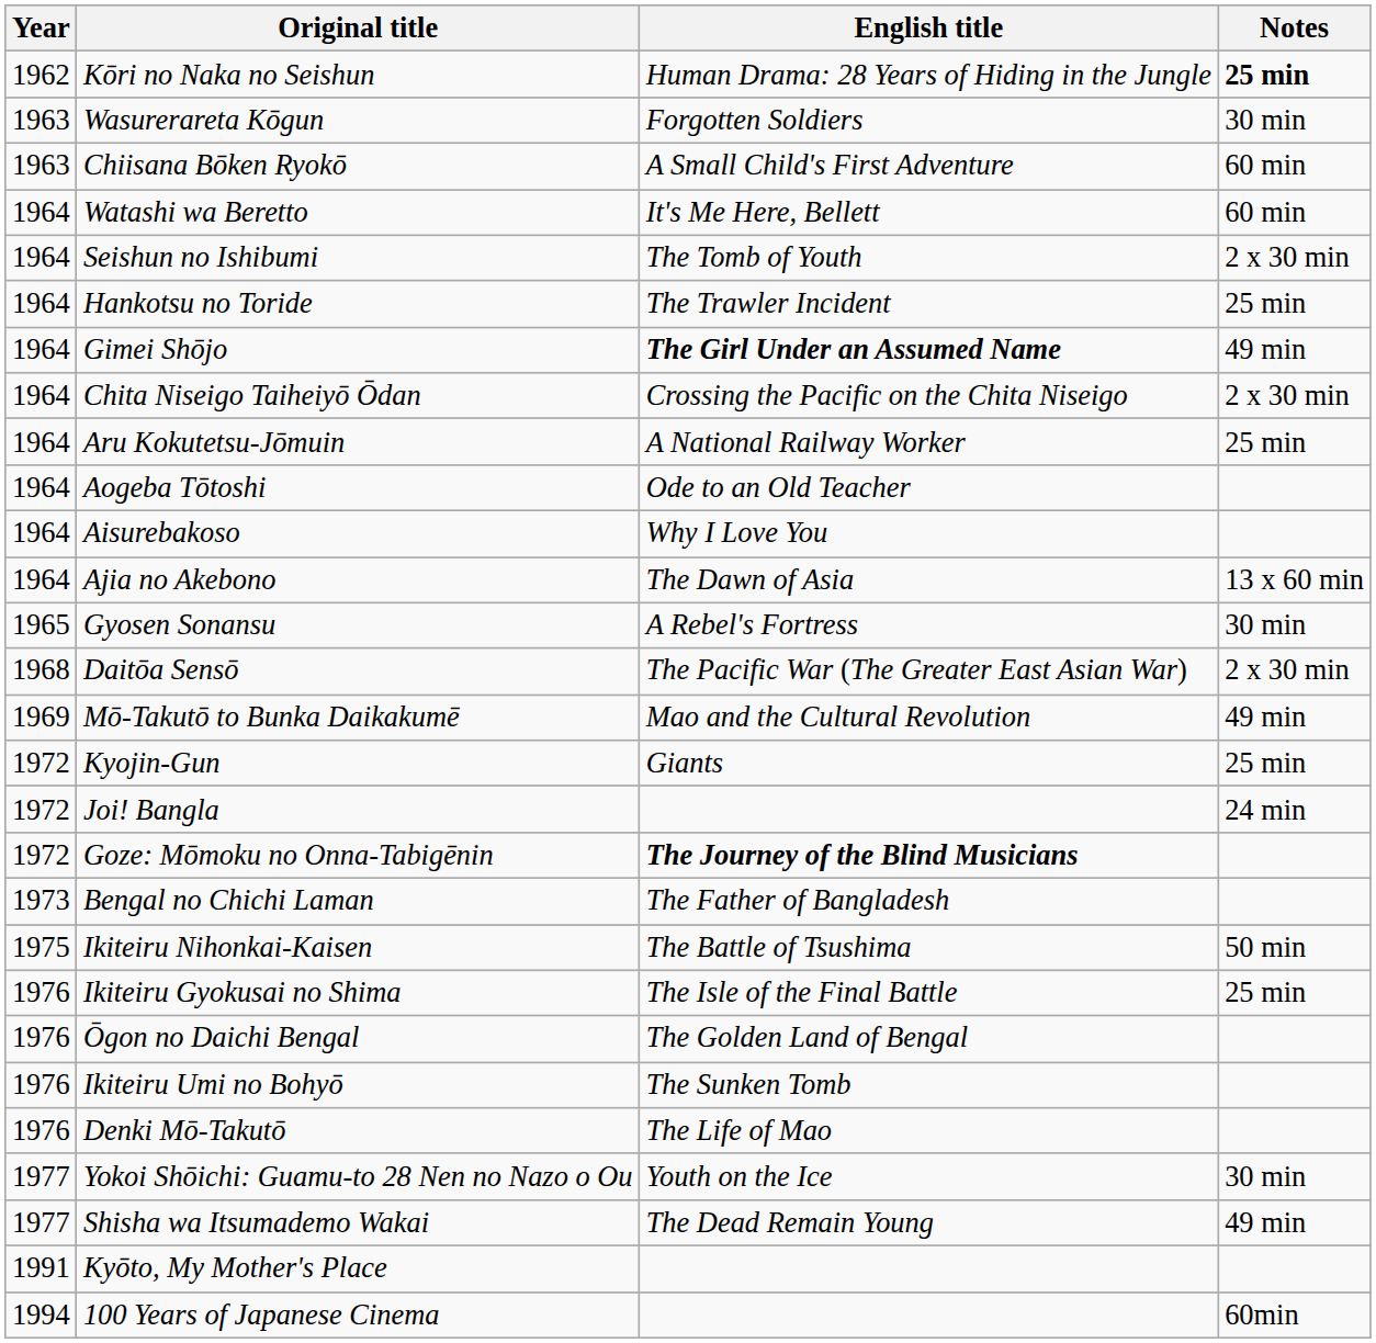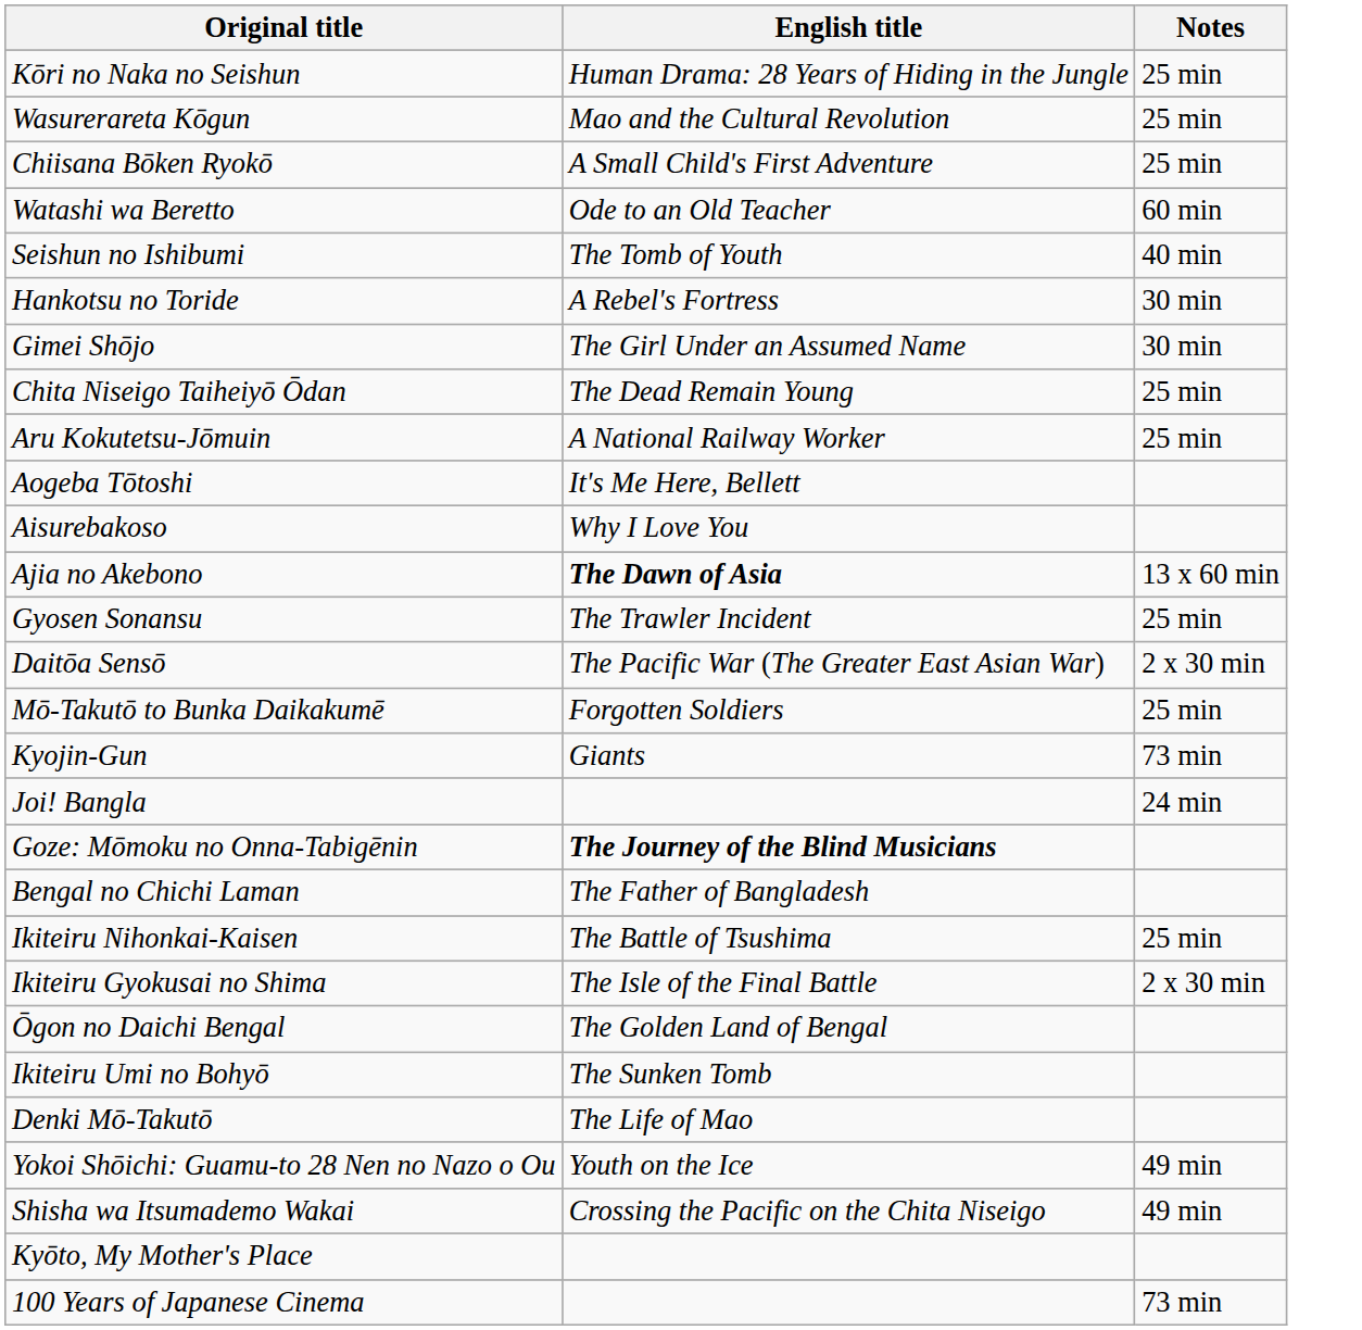 <table class="wikitable">
 <tr>
-<th>Year</th>
 <th>Original title</th>
 <th>English title</th>
 <th>Notes</th>
 </tr>
 <tr>
-<td>1962</td>
 <td><em>Kōri no Naka no Seishun</em></td>
 <td><em>Human Drama: 28 Years of Hiding in the Jungle</em></td>
-<td><strong>25 min</strong></td>
+<td>25 min</td>
 </tr>
 <tr>
-<td>1963</td>
 <td><em>Wasurerareta Kōgun</em></td>
-<td><em>Forgotten Soldiers</em></td>
+<td><em>Mao and the Cultural Revolution</em></td>
+<td>25 min</td>
+</tr>
+<tr>
+<td><em>Chiisana Bōken Ryokō</em></td>
+<td><em>A Small Child's First Adventure</em></td>
+<td>25 min</td>
+</tr>
+<tr>
+<td><em>Watashi wa Beretto</em></td>
+<td><em>Ode to an Old Teacher</em></td>
+<td>60 min</td>
+</tr>
+<tr>
+<td><em>Seishun no Ishibumi</em></td>
+<td><em>The Tomb of Youth</em></td>
+<td>40 min</td>
+</tr>
+<tr>
+<td><em>Hankotsu no Toride</em></td>
+<td><em>A Rebel's Fortress</em></td>
 <td>30 min</td>
 </tr>
 <tr>
-<td>1963</td>
-<td><em>Chiisana Bōken Ryokō</em></td>
-<td><em>A Small Child's First Adventure</em></td>
-<td>60 min</td>
+<td><em>Gimei Shōjo</em></td>
+<td><em>The Girl Under an Assumed Name</em></td>
+<td>30 min</td>
 </tr>
 <tr>
-<td>1964</td>
-<td><em>Watashi wa Beretto</em></td>
-<td><em>It's Me Here, Bellett</em></td>
-<td>60 min</td>
-</tr>
-<tr>
-<td>1964</td>
-<td><em>Seishun no Ishibumi</em></td>
-<td><em>The Tomb of Youth</em></td>
-<td>2 x 30 min</td>
-</tr>
-<tr>
-<td>1964</td>
-<td><em>Hankotsu no Toride</em></td>
-<td><em>The Trawler Incident</em></td>
+<td><em>Chita Niseigo Taiheiyō Ōdan</em></td>
+<td><em>The Dead Remain Young</em></td>
 <td>25 min</td>
 </tr>
 <tr>
-<td>1964</td>
-<td><em>Gimei Shōjo</em></td>
-<td><strong><em>The Girl Under an Assumed Name</em></strong></td>
-<td>49 min</td>
-</tr>
-<tr>
-<td>1964</td>
-<td><em>Chita Niseigo Taiheiyō Ōdan</em></td>
-<td><em>Crossing the Pacific on the Chita Niseigo</em></td>
-<td>2 x 30 min</td>
-</tr>
-<tr>
-<td>1964</td>
 <td><em>Aru Kokutetsu-Jōmuin</em></td>
 <td><em>A National Railway Worker</em></td>
 <td>25 min</td>
 </tr>
 <tr>
-<td>1964</td>
 <td><em>Aogeba Tōtoshi</em></td>
-<td><em>Ode to an Old Teacher</em></td>
+<td><em>It's Me Here, Bellett</em></td>
 <td></td>
 </tr>
 <tr>
-<td>1964</td>
 <td><em>Aisurebakoso</em></td>
 <td><em>Why I Love You</em></td>
 <td></td>
 </tr>
 <tr>
-<td>1964</td>
 <td><em>Ajia no Akebono</em></td>
-<td><em>The Dawn of Asia</em></td>
+<td><strong><em>The Dawn of Asia</em></strong></td>
 <td>13 x 60 min</td>
 </tr>
 <tr>
-<td>1965</td>
 <td><em>Gyosen Sonansu</em></td>
-<td><em>A Rebel's Fortress</em></td>
-<td>30 min</td>
+<td><em>The Trawler Incident</em></td>
+<td>25 min</td>
 </tr>
 <tr>
-<td>1968</td>
 <td><em>Daitōa Sensō</em></td>
 <td><em>The Pacific War</em> (<em>The Greater East Asian War</em>)</td>
 <td>2 x 30 min</td>
 </tr>
 <tr>
-<td>1969</td>
 <td><em>Mō-Takutō to Bunka Daikakumē</em></td>
-<td><em>Mao and the Cultural Revolution</em></td>
-<td>49 min</td>
-</tr>
-<tr>
-<td>1972</td>
-<td><em>Kyojin-Gun</em></td>
-<td><em>Giants</em></td>
+<td><em>Forgotten Soldiers</em></td>
 <td>25 min</td>
 </tr>
 <tr>
-<td>1972</td>
+<td><em>Kyojin-Gun</em></td>
+<td><em>Giants</em></td>
+<td>73 min</td>
+</tr>
+<tr>
 <td><em>Joi! Bangla</em></td>
 <td></td>
 <td>24 min</td>
 </tr>
 <tr>
-<td>1972</td>
 <td><em>Goze: Mōmoku no Onna-Tabigēnin</em></td>
 <td><strong><em>The Journey of the Blind Musicians</em></strong></td>
 <td></td>
 </tr>
 <tr>
-<td>1973</td>
 <td><em>Bengal no Chichi Laman</em></td>
 <td><em>The Father of Bangladesh</em></td>
 <td></td>
 </tr>
 <tr>
-<td>1975</td>
 <td><em>Ikiteiru Nihonkai-Kaisen</em></td>
 <td><em>The Battle of Tsushima</em></td>
-<td>50 min</td>
-</tr>
-<tr>
-<td>1976</td>
-<td><em>Ikiteiru Gyokusai no Shima</em></td>
-<td><em>The Isle of the Final Battle</em></td>
 <td>25 min</td>
 </tr>
 <tr>
-<td>1976</td>
+<td><em>Ikiteiru Gyokusai no Shima</em></td>
+<td><em>The Isle of the Final Battle</em></td>
+<td>2 x 30 min</td>
+</tr>
+<tr>
 <td><em>Ōgon no Daichi Bengal</em></td>
 <td><em>The Golden Land of Bengal</em></td>
 <td></td>
 </tr>
 <tr>
-<td>1976</td>
 <td><em>Ikiteiru Umi no Bohyō</em></td>
 <td><em>The Sunken Tomb</em></td>
 <td></td>
 </tr>
 <tr>
-<td>1976</td>
 <td><em>Denki Mō-Takutō</em></td>
 <td><em>The Life of Mao</em></td>
 <td></td>
 </tr>
 <tr>
-<td>1977</td>
 <td><em>Yokoi Shōichi: Guamu-to 28 Nen no Nazo o Ou</em></td>
 <td><em>Youth on the Ice</em></td>
-<td>30 min</td>
-</tr>
-<tr>
-<td>1977</td>
-<td><em>Shisha wa Itsumademo Wakai</em></td>
-<td><em>The Dead Remain Young</em></td>
 <td>49 min</td>
 </tr>
 <tr>
-<td>1991</td>
+<td><em>Shisha wa Itsumademo Wakai</em></td>
+<td><em>Crossing the Pacific on the Chita Niseigo</em></td>
+<td>49 min</td>
+</tr>
+<tr>
 <td><em>Kyōto, My Mother's Place</em></td>
 <td></td>
 <td></td>
 </tr>
 <tr>
-<td>1994</td>
 <td><em>100 Years of Japanese Cinema</em></td>
 <td></td>
-<td>60min</td>
+<td>73 min</td>
 </tr>
 </table>
